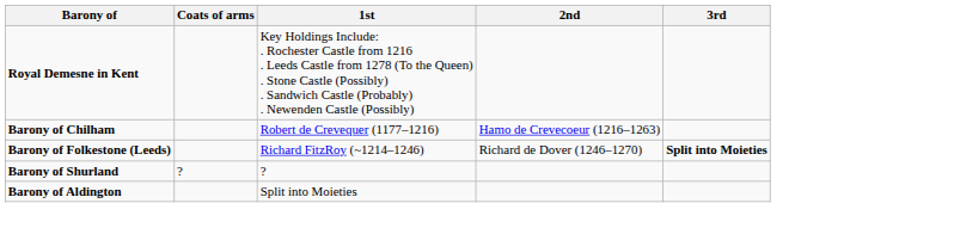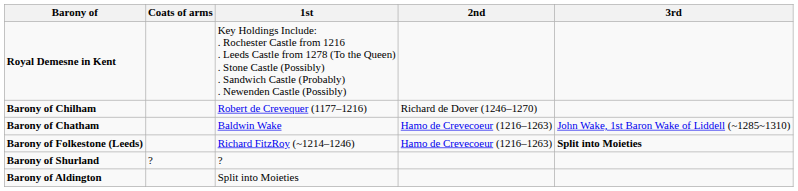 <table class="wikitable">
 <tr>
 <th>Barony of</th>
 <th>Coats of arms</th>
 <th>1st</th>
 <th>2nd</th>
 <th>3rd</th>
 </tr>
 <tr>
 <td><strong>Royal Demesne in Kent</strong></td>
 <td></td>
 <td>Key Holdings Include:<br>. Rochester Castle from 1216<br>. Leeds Castle from 1278 (To the Queen)<br>. Stone Castle (Possibly)<br>. Sandwich Castle (Probably)<br>. Newenden Castle (Possibly)</td>
 <td></td>
 <td></td>
 </tr>
 <tr>
 <td><strong>Barony of Chilham</strong></td>
 <td></td>
 <td><a href='#'>Robert de Crevequer</a> (1177–1216)</td>
+<td>Richard de Dover (1246–1270)</td>
+<td></td>
+</tr>
+<tr>
+<td><strong>Barony of Chatham</strong></td>
+<td></td>
+<td><a href='#'>Baldwin Wake</a></td>
 <td><a href='#'>Hamo de Crevecoeur</a> (1216–1263)</td>
-<td></td>
+<td><a href='#'>John Wake, 1st Baron Wake of Liddell</a> (~1285~1310)</td>
 </tr>
 <tr>
 <td><strong>Barony of Folkestone</strong> <strong>(Leeds)</strong></td>
 <td></td>
 <td><a href='#'>Richard FitzRoy</a> (~1214–1246)</td>
-<td>Richard de Dover (1246–1270)</td>
+<td><a href='#'>Hamo de Crevecoeur</a> (1216–1263)</td>
 <td><strong>Split into Moieties</strong></td>
 </tr>
 <tr>
 <td><strong>Barony of Shurland</strong></td>
 <td>?</td>
 <td>?</td>
 <td></td>
 <td></td>
 </tr>
 <tr>
 <td><strong>Barony of Aldington</strong></td>
 <td></td>
 <td>Split into Moieties</td>
 <td></td>
 <td></td>
 </tr>
 </table>
